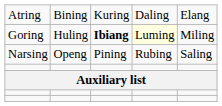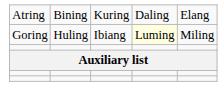 <table class="wikitable" align=right>
 <tr>
 <td>Atring</td>
 <td>Bining</td>
 <td>Kuring</td>
 <td>Daling</td>
 <td>Elang</td>
 </tr>
 <tr>
 <td>Goring</td>
 <td>Huling</td>
-<td><strong>Ibiang</strong></td>
+<td>Ibiang</td>
 <td style="background: lightyellow;">Luming</td>
 <td>Miling</td>
-</tr>
-<tr>
-<td>Narsing</td>
-<td>Openg</td>
-<td>Pining</td>
-<td>Rubing</td>
-<td>Saling</td>
 </tr>
 <tr>
 <td></td>
 <td></td>
 <td></td>
 <td></td>
 <td></td>
 </tr>
 <tr>
 <th colspan=5>Auxiliary list</th>
 </tr>
 <tr>
 <td></td>
 <td></td>
 <td></td>
 <td></td>
 <td></td>
 </tr>
 <tr>
 <td></td>
 <td></td>
 <td></td>
 <td></td>
 <td></td>
 </tr>
 </table>
